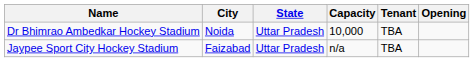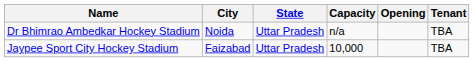 <table class="wikitable sortable collapsible static-row-numbers" style="font-size: 90%">
 <tr>
 <th>Name</th>
 <th>City</th>
 <th><a href='#'>State</a></th>
 <th>Capacity</th>
+<th>Opening</th>
 <th>Tenant</th>
-<th>Opening</th>
 </tr>
 <tr>
 <td><a href='#'>Dr Bhimrao Ambedkar Hockey Stadium</a></td>
 <td><a href='#'>Noida</a></td>
 <td><a href='#'>Uttar Pradesh</a></td>
-<td>10,000</td>
+<td>n/a</td>
+<td></td>
 <td>TBA</td>
-<td></td>
 </tr>
 <tr>
 <td><a href='#'>Jaypee Sport City Hockey Stadium</a></td>
 <td><a href='#'>Faizabad</a></td>
 <td><a href='#'>Uttar Pradesh</a></td>
-<td>n/a</td>
+<td>10,000</td>
+<td></td>
 <td>TBA</td>
-<td></td>
 </tr>
 </table>
